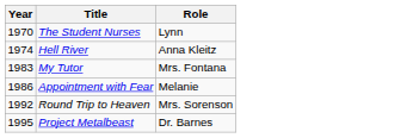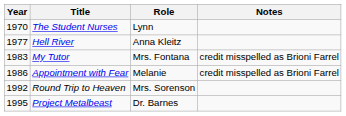 <table class="wikitable sortable">
 <tr>
 <th>Year</th>
 <th>Title</th>
 <th>Role</th>
+<th>Notes</th>
 </tr>
 <tr>
 <td>1970</td>
 <td><em><a href='#'>The Student Nurses</a></em></td>
 <td>Lynn</td>
+<td></td>
 </tr>
 <tr>
-<td>1974</td>
+<td>1977</td>
 <td><em><a href='#'>Hell River</a></em></td>
 <td>Anna Kleitz</td>
+<td></td>
 </tr>
 <tr>
 <td>1983</td>
 <td><em><a href='#'>My Tutor</a></em></td>
 <td>Mrs. Fontana</td>
+<td>credit misspelled as Brioni Farrel</td>
 </tr>
 <tr>
 <td>1986</td>
 <td><a href='#'><em>Appointment with Fear</em></a></td>
 <td>Melanie</td>
+<td>credit misspelled as Brioni Farrel</td>
 </tr>
 <tr>
 <td>1992</td>
 <td><em>Round Trip to Heaven</em></td>
 <td>Mrs. Sorenson</td>
+<td></td>
 </tr>
 <tr>
 <td>1995</td>
 <td><em><a href='#'>Project Metalbeast</a></em></td>
 <td>Dr. Barnes</td>
+<td></td>
 </tr>
 </table>
